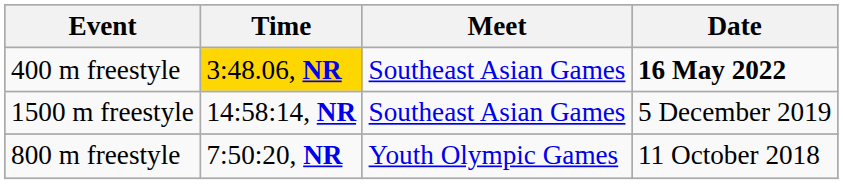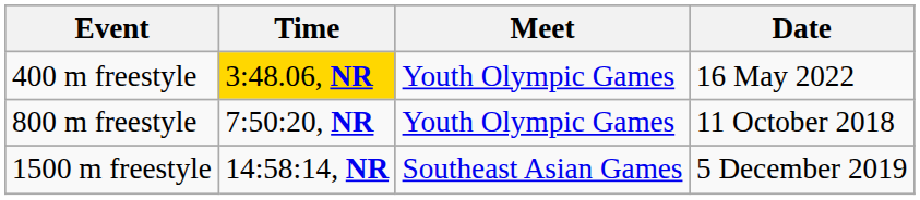 <table class="wikitable">
 <tr>
 <th>Event</th>
 <th>Time</th>
 <th>Meet</th>
 <th>Date</th>
 </tr>
 <tr>
 <td>400 m freestyle</td>
 <td style="background: gold;">3:48.06, <strong><a href='#'>NR</a></strong></td>
-<td><a href='#'>Southeast Asian Games</a></td>
-<td><strong>16 May 2022</strong></td>
+<td><a href='#'>Youth Olympic Games</a></td>
+<td>16 May 2022</td>
+</tr>
+<tr>
+<td>800 m freestyle</td>
+<td>7:50:20, <strong><a href='#'>NR</a></strong></td>
+<td><a href='#'>Youth Olympic Games</a></td>
+<td>11 October 2018</td>
 </tr>
 <tr>
 <td>1500 m freestyle</td>
 <td>14:58:14, <strong><a href='#'>NR</a></strong></td>
 <td><a href='#'>Southeast Asian Games</a></td>
 <td>5 December 2019</td>
 </tr>
-<tr>
-<td>800 m freestyle</td>
-<td>7:50:20, <strong><a href='#'>NR</a></strong></td>
-<td><a href='#'>Youth Olympic Games</a></td>
-<td>11 October 2018</td>
-</tr>
 </table>
